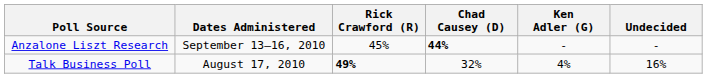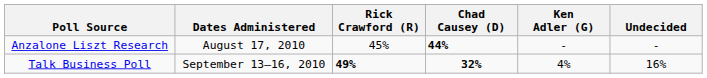 <table class="wikitable">
 <tr valign=bottom>
 <th style="width:190px;">Poll Source</th>
 <th style="width:175px;">Dates Administered</th>
 <th style="width:100px;">Rick<br>Crawford (R)</th>
 <th style="width:100px;">Chad<br>Causey (D)</th>
 <th style="width:100px;">Ken<br>Adler (G)</th>
 <th style="width:100px;">Undecided</th>
 </tr>
 <tr>
 <td align=center><a href='#'>Anzalone Liszt Research</a></td>
-<td align=center>September 13–16, 2010</td>
+<td align=center>August 17, 2010</td>
 <td align=center>45%</td>
 <td><strong>44%</strong></td>
 <td align=center>-</td>
 <td align=center>-</td>
 </tr>
 <tr>
 <td align=center><a href='#'>Talk Business Poll </a></td>
-<td align=center>August 17, 2010</td>
+<td align=center>September 13–16, 2010</td>
 <td><strong>49%</strong></td>
-<td align=center>32%</td>
+<td align=center><strong>32%</strong></td>
 <td align=center>4%</td>
 <td align=center>16%</td>
 </tr>
 </table>
